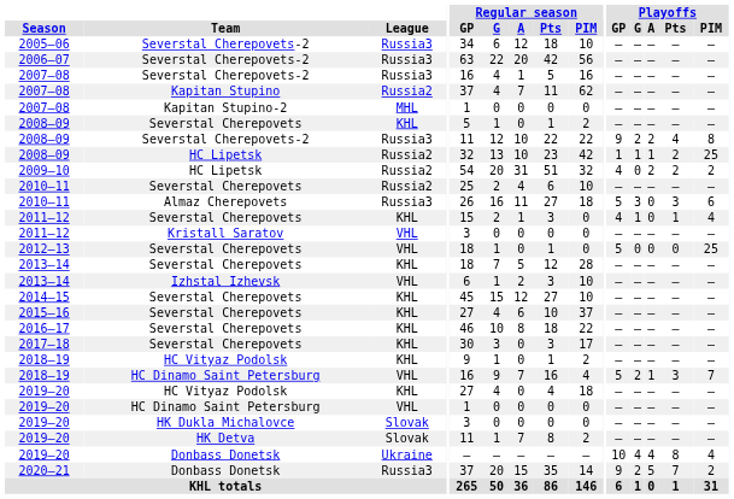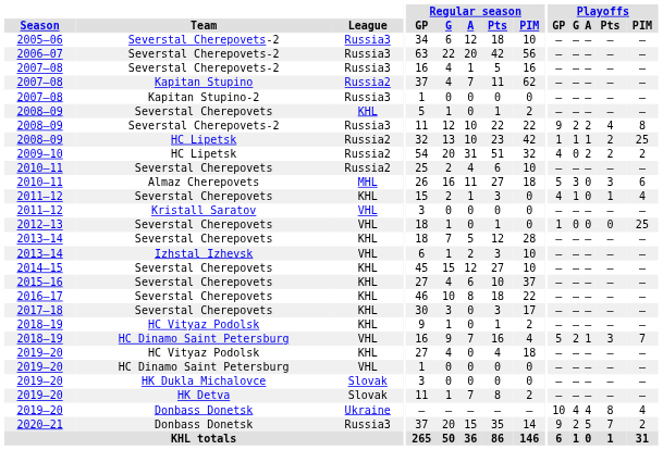 <table border="0" cellpadding="1" cellspacing="0" style="text-align:center; width:60em">
 <tr bgcolor="#e0e0e0">
 <th colspan="3" bgcolor="#ffffff"></th>
 <th rowspan="99" bgcolor="#ffffff"></th>
 <th colspan="5"><a href='#'>Regular season</a></th>
 <th rowspan="99" bgcolor="#ffffff"></th>
 <th colspan="5"><a href='#'>Playoffs</a></th>
 </tr>
 <tr bgcolor="#e0e0e0">
 <th><a href='#'>Season</a></th>
 <th>Team</th>
 <th>League</th>
 <th>GP</th>
 <th><a href='#'>G</a></th>
 <th><a href='#'>A</a></th>
 <th><a href='#'>Pts</a></th>
 <th><a href='#'>PIM</a></th>
 <th>GP</th>
 <th>G</th>
 <th>A</th>
 <th>Pts</th>
 <th>PIM</th>
 </tr>
 <tr>
 <td><a href='#'>2005–06</a></td>
 <td><a href='#'>Severstal Cherepovets</a>-2</td>
 <td><a href='#'>Russia3</a></td>
 <td>34</td>
 <td>6</td>
 <td>12</td>
 <td>18</td>
 <td>10</td>
 <td>—</td>
 <td>—</td>
 <td>—</td>
 <td>—</td>
 <td>—</td>
 </tr>
 <tr bgcolor="#f0f0f0">
 <td><a href='#'>2006–07</a></td>
 <td>Severstal Cherepovets-2</td>
 <td>Russia3</td>
 <td>63</td>
 <td>22</td>
 <td>20</td>
 <td>42</td>
 <td>56</td>
 <td>—</td>
 <td>—</td>
 <td>—</td>
 <td>—</td>
 <td>—</td>
 </tr>
 <tr>
 <td><a href='#'>2007–08</a></td>
 <td>Severstal Cherepovets-2</td>
 <td>Russia3</td>
 <td>16</td>
 <td>4</td>
 <td>1</td>
 <td>5</td>
 <td>16</td>
 <td>—</td>
 <td>—</td>
 <td>—</td>
 <td>—</td>
 <td>—</td>
 </tr>
 <tr bgcolor="#f0f0f0">
 <td><a href='#'>2007–08</a></td>
 <td><a href='#'>Kapitan Stupino</a></td>
 <td><a href='#'>Russia2</a></td>
 <td>37</td>
 <td>4</td>
 <td>7</td>
 <td>11</td>
 <td>62</td>
 <td>—</td>
 <td>—</td>
 <td>—</td>
 <td>—</td>
 <td>—</td>
 </tr>
 <tr>
 <td><a href='#'>2007–08</a></td>
 <td>Kapitan Stupino-2</td>
-<td><a href='#'>MHL</a></td>
+<td>Russia3</td>
 <td>1</td>
 <td>0</td>
 <td>0</td>
 <td>0</td>
 <td>0</td>
 <td>—</td>
 <td>—</td>
 <td>—</td>
 <td>—</td>
 <td>—</td>
 </tr>
 <tr bgcolor="#f0f0f0">
 <td><a href='#'>2008–09</a></td>
 <td>Severstal Cherepovets</td>
 <td><a href='#'>KHL</a></td>
 <td>5</td>
 <td>1</td>
 <td>0</td>
 <td>1</td>
 <td>2</td>
 <td>—</td>
 <td>—</td>
 <td>—</td>
 <td>—</td>
 <td>—</td>
 </tr>
 <tr>
 <td><a href='#'>2008–09</a></td>
 <td>Severstal Cherepovets-2</td>
 <td>Russia3</td>
 <td>11</td>
 <td>12</td>
 <td>10</td>
 <td>22</td>
 <td>22</td>
 <td>9</td>
 <td>2</td>
 <td>2</td>
 <td>4</td>
 <td>8</td>
 </tr>
 <tr bgcolor="#f0f0f0">
 <td><a href='#'>2008–09</a></td>
 <td><a href='#'>HC Lipetsk</a></td>
 <td>Russia2</td>
 <td>32</td>
 <td>13</td>
 <td>10</td>
 <td>23</td>
 <td>42</td>
 <td>1</td>
 <td>1</td>
 <td>1</td>
 <td>2</td>
 <td>25</td>
 </tr>
 <tr>
 <td><a href='#'>2009–10</a></td>
 <td>HC Lipetsk</td>
 <td>Russia2</td>
 <td>54</td>
 <td>20</td>
 <td>31</td>
 <td>51</td>
 <td>32</td>
 <td>4</td>
 <td>0</td>
 <td>2</td>
 <td>2</td>
 <td>2</td>
 </tr>
 <tr bgcolor="#f0f0f0">
 <td><a href='#'>2010–11</a></td>
 <td>Severstal Cherepovets</td>
 <td>Russia2</td>
 <td>25</td>
 <td>2</td>
 <td>4</td>
 <td>6</td>
 <td>10</td>
 <td>—</td>
 <td>—</td>
 <td>—</td>
 <td>—</td>
 <td>—</td>
 </tr>
 <tr>
 <td><a href='#'>2010–11</a></td>
 <td>Almaz Cherepovets</td>
-<td>Russia3</td>
+<td><a href='#'>MHL</a></td>
 <td>26</td>
 <td>16</td>
 <td>11</td>
 <td>27</td>
 <td>18</td>
 <td>5</td>
 <td>3</td>
 <td>0</td>
 <td>3</td>
 <td>6</td>
 </tr>
 <tr bgcolor="#f0f0f0">
 <td><a href='#'>2011–12</a></td>
 <td>Severstal Cherepovets</td>
 <td>KHL</td>
 <td>15</td>
 <td>2</td>
 <td>1</td>
 <td>3</td>
 <td>0</td>
 <td>4</td>
 <td>1</td>
 <td>0</td>
 <td>1</td>
 <td>4</td>
 </tr>
 <tr>
 <td><a href='#'>2011–12</a></td>
 <td><a href='#'>Kristall Saratov</a></td>
 <td><a href='#'>VHL</a></td>
 <td>3</td>
 <td>0</td>
 <td>0</td>
 <td>0</td>
 <td>0</td>
 <td>—</td>
 <td>—</td>
 <td>—</td>
 <td>—</td>
 <td>—</td>
 </tr>
 <tr bgcolor="#f0f0f0">
 <td><a href='#'>2012–13</a></td>
 <td>Severstal Cherepovets</td>
 <td>VHL</td>
 <td>18</td>
 <td>1</td>
 <td>0</td>
 <td>1</td>
 <td>0</td>
-<td>5</td>
+<td>1</td>
 <td>0</td>
 <td>0</td>
 <td>0</td>
 <td>25</td>
 </tr>
 <tr>
 <td><a href='#'>2013–14</a></td>
 <td>Severstal Cherepovets</td>
 <td>KHL</td>
 <td>18</td>
 <td>7</td>
 <td>5</td>
 <td>12</td>
 <td>28</td>
 <td>—</td>
 <td>—</td>
 <td>—</td>
 <td>—</td>
 <td>—</td>
 </tr>
 <tr bgcolor="#f0f0f0">
 <td><a href='#'>2013–14</a></td>
 <td><a href='#'>Izhstal Izhevsk</a></td>
 <td>VHL</td>
 <td>6</td>
 <td>1</td>
 <td>2</td>
 <td>3</td>
 <td>10</td>
 <td>—</td>
 <td>—</td>
 <td>—</td>
 <td>—</td>
 <td>—</td>
 </tr>
 <tr>
 <td><a href='#'>2014–15</a></td>
 <td>Severstal Cherepovets</td>
 <td>KHL</td>
 <td>45</td>
 <td>15</td>
 <td>12</td>
 <td>27</td>
 <td>10</td>
 <td>—</td>
 <td>—</td>
 <td>—</td>
 <td>—</td>
 <td>—</td>
 </tr>
 <tr bgcolor="#f0f0f0">
 <td><a href='#'>2015–16</a></td>
 <td>Severstal Cherepovets</td>
 <td>KHL</td>
 <td>27</td>
 <td>4</td>
 <td>6</td>
 <td>10</td>
 <td>37</td>
 <td>—</td>
 <td>—</td>
 <td>—</td>
 <td>—</td>
 <td>—</td>
 </tr>
 <tr>
 <td><a href='#'>2016–17</a></td>
 <td>Severstal Cherepovets</td>
 <td>KHL</td>
 <td>46</td>
 <td>10</td>
 <td>8</td>
 <td>18</td>
 <td>22</td>
 <td>—</td>
 <td>—</td>
 <td>—</td>
 <td>—</td>
 <td>—</td>
 </tr>
 <tr bgcolor="#f0f0f0">
 <td><a href='#'>2017–18</a></td>
 <td>Severstal Cherepovets</td>
 <td>KHL</td>
 <td>30</td>
 <td>3</td>
 <td>0</td>
 <td>3</td>
 <td>17</td>
 <td>—</td>
 <td>—</td>
 <td>—</td>
 <td>—</td>
 <td>—</td>
 </tr>
 <tr>
 <td><a href='#'>2018–19</a></td>
 <td><a href='#'>HC Vityaz Podolsk</a></td>
 <td>KHL</td>
 <td>9</td>
 <td>1</td>
 <td>0</td>
 <td>1</td>
 <td>2</td>
 <td>—</td>
 <td>—</td>
 <td>—</td>
 <td>—</td>
 <td>—</td>
 </tr>
 <tr bgcolor="#f0f0f0">
 <td><a href='#'>2018–19</a></td>
 <td><a href='#'>HC Dinamo Saint Petersburg</a></td>
 <td>VHL</td>
 <td>16</td>
 <td>9</td>
 <td>7</td>
 <td>16</td>
 <td>4</td>
 <td>5</td>
 <td>2</td>
 <td>1</td>
 <td>3</td>
 <td>7</td>
 </tr>
 <tr>
 <td><a href='#'>2019–20</a></td>
 <td>HC Vityaz Podolsk</td>
 <td>KHL</td>
 <td>27</td>
 <td>4</td>
 <td>0</td>
 <td>4</td>
 <td>18</td>
 <td>—</td>
 <td>—</td>
 <td>—</td>
 <td>—</td>
 <td>—</td>
 </tr>
 <tr bgcolor="#f0f0f0">
 <td><a href='#'>2019–20</a></td>
 <td>HC Dinamo Saint Petersburg</td>
 <td>VHL</td>
 <td>1</td>
 <td>0</td>
 <td>0</td>
 <td>0</td>
 <td>0</td>
 <td>—</td>
 <td>—</td>
 <td>—</td>
 <td>—</td>
 <td>—</td>
 </tr>
 <tr>
 <td><a href='#'>2019–20</a></td>
 <td><a href='#'>HK Dukla Michalovce</a></td>
 <td><a href='#'>Slovak</a></td>
 <td>3</td>
 <td>0</td>
 <td>0</td>
 <td>0</td>
 <td>0</td>
 <td>—</td>
 <td>—</td>
 <td>—</td>
 <td>—</td>
 <td>—</td>
 </tr>
 <tr bgcolor="#f0f0f0">
 <td><a href='#'>2019–20</a></td>
 <td><a href='#'>HK Detva</a></td>
 <td>Slovak</td>
 <td>11</td>
 <td>1</td>
 <td>7</td>
 <td>8</td>
 <td>2</td>
 <td>—</td>
 <td>—</td>
 <td>—</td>
 <td>—</td>
 <td>—</td>
 </tr>
 <tr>
 <td><a href='#'>2019–20</a></td>
 <td><a href='#'>Donbass Donetsk</a></td>
 <td><a href='#'>Ukraine</a></td>
 <td>—</td>
 <td>—</td>
 <td>—</td>
 <td>—</td>
 <td>—</td>
 <td>10</td>
 <td>4</td>
 <td>4</td>
 <td>8</td>
 <td>4</td>
 </tr>
 <tr bgcolor="#f0f0f0">
 <td><a href='#'>2020–21</a></td>
 <td>Donbass Donetsk</td>
 <td>Russia3</td>
 <td>37</td>
 <td>20</td>
 <td>15</td>
 <td>35</td>
 <td>14</td>
 <td>9</td>
 <td>2</td>
 <td>5</td>
 <td>7</td>
 <td>2</td>
 </tr>
 <tr>
 </tr>
 <tr ALIGN="center" bgcolor="#e0e0e0">
 <th colspan="3">KHL totals</th>
 <th ALIGN="center">265</th>
 <th ALIGN="center">50</th>
 <th ALIGN="center">36</th>
 <th ALIGN="center">86</th>
 <th ALIGN="center">146</th>
 <th ALIGN="center">6</th>
 <th ALIGN="center">1</th>
 <th ALIGN="center">0</th>
 <th ALIGN="center">1</th>
 <th ALIGN="center">31</th>
 </tr>
 </table>
